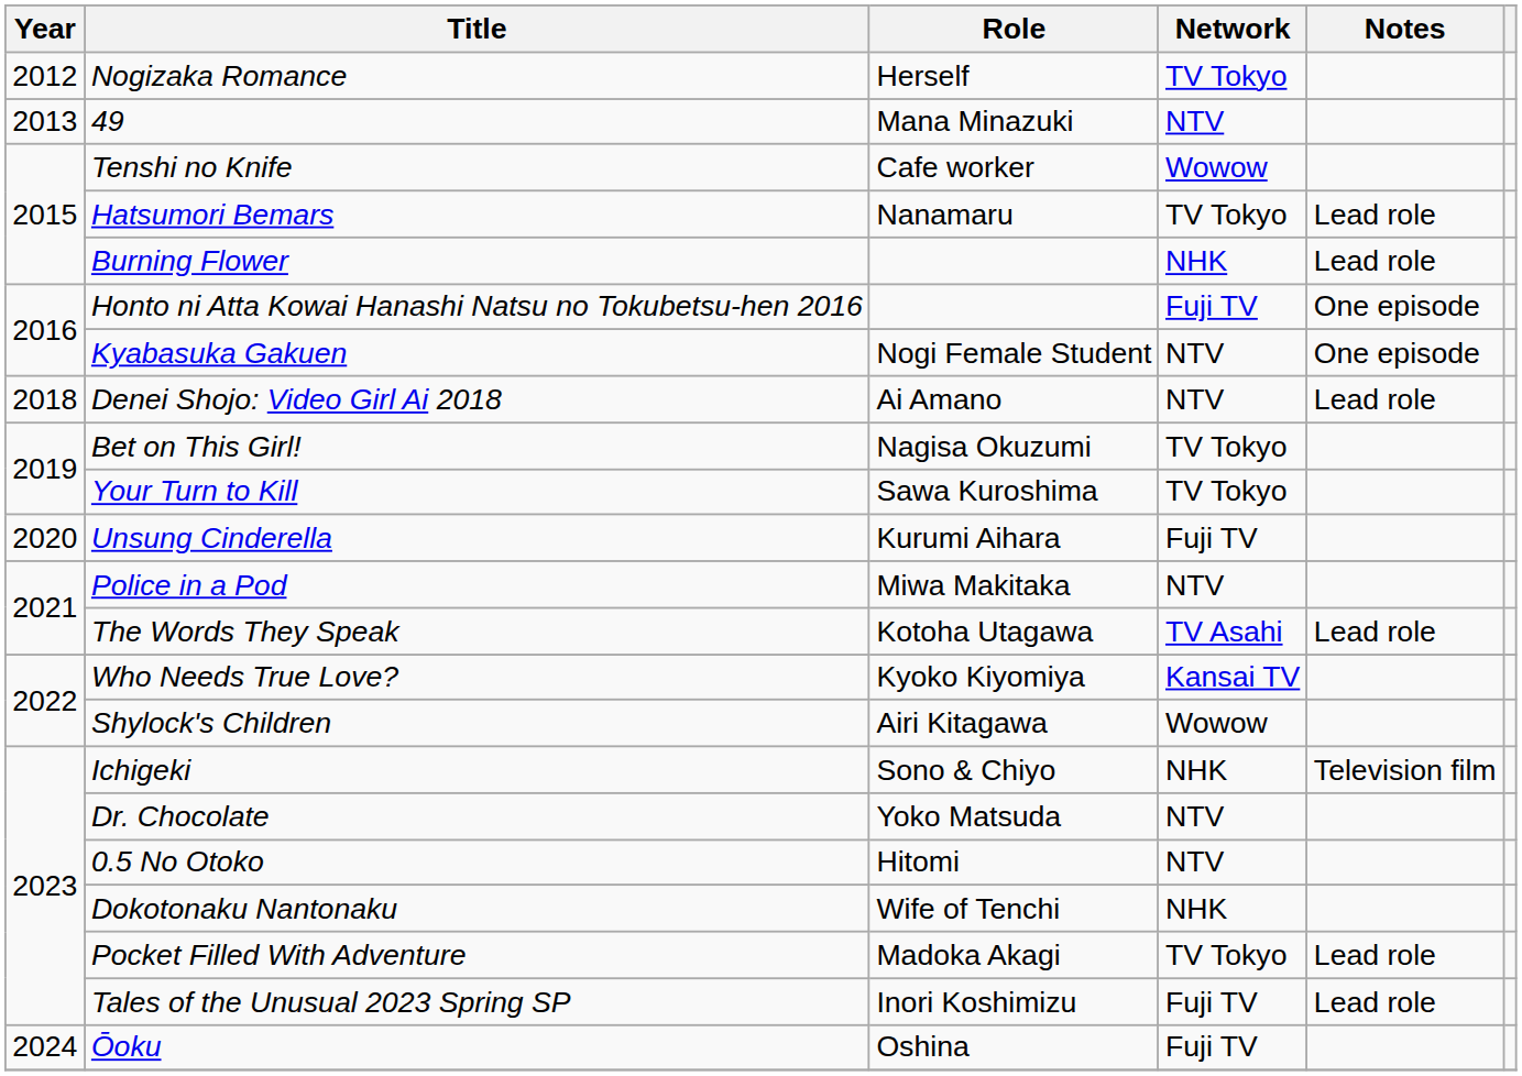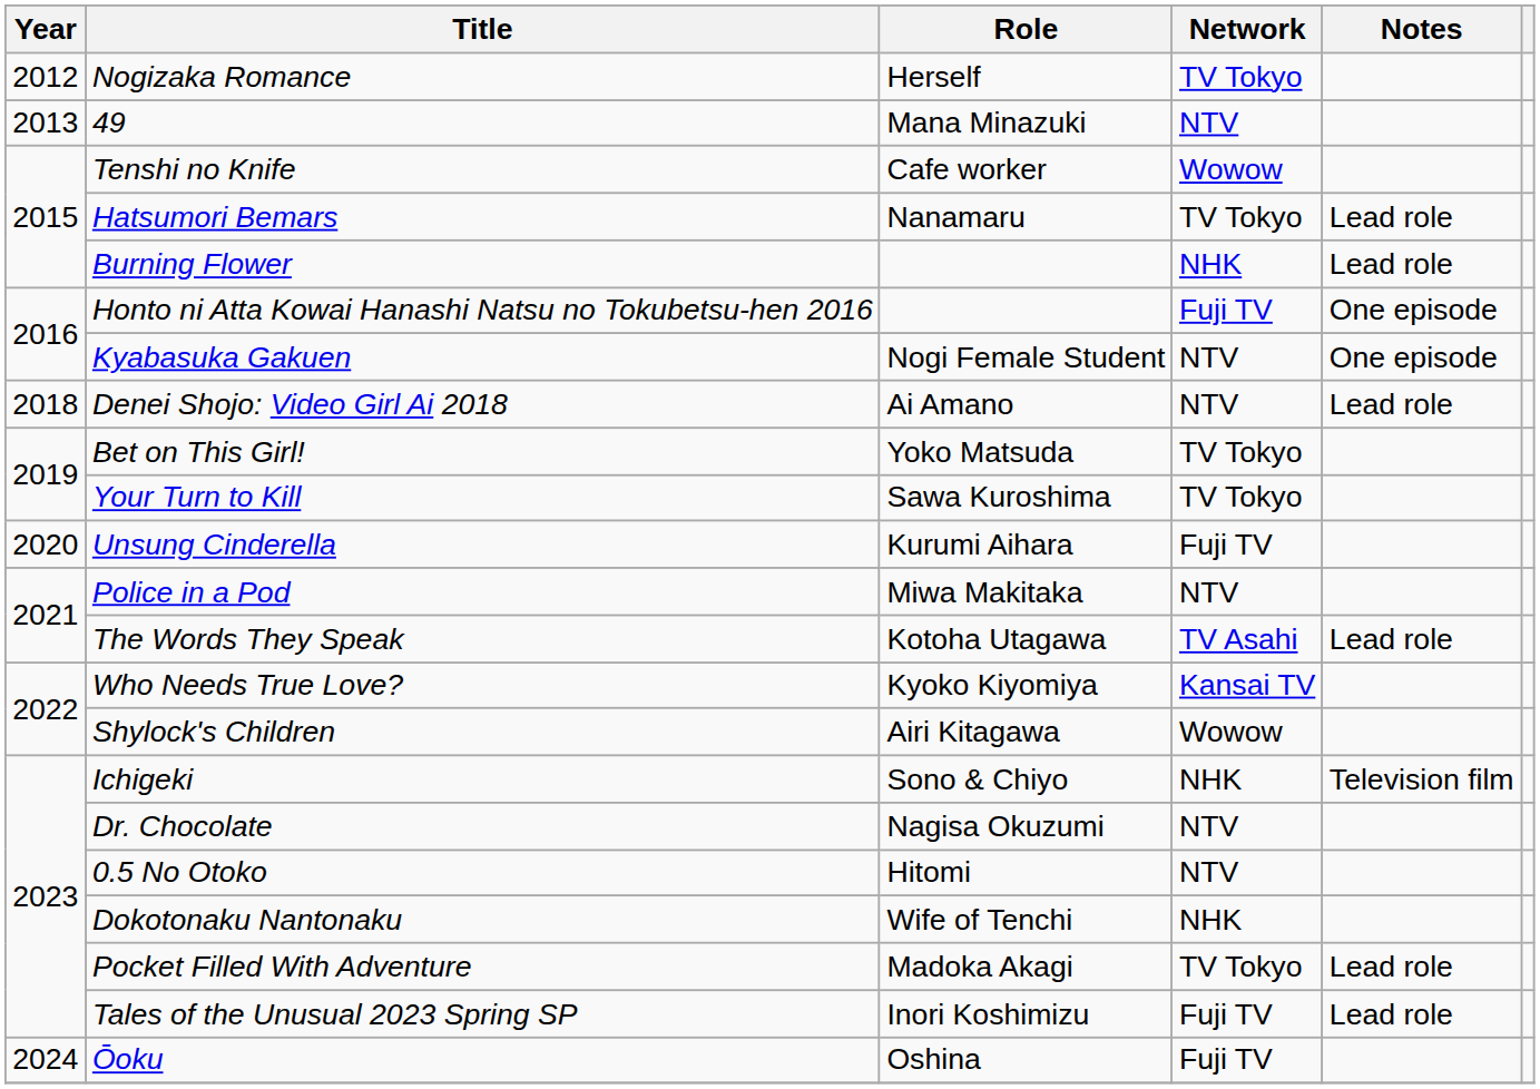 <table class="wikitable" style="font-size: 90%;">
 <tr>
 <th>Year</th>
 <th>Title</th>
 <th>Role</th>
 <th>Network</th>
 <th>Notes</th>
 <th></th>
 </tr>
 <tr>
 <td>2012</td>
 <td><em>Nogizaka Romance</em></td>
 <td>Herself</td>
 <td><a href='#'>TV Tokyo</a></td>
 <td></td>
 <td></td>
 </tr>
 <tr>
 <td>2013</td>
 <td><em>49</em></td>
 <td>Mana Minazuki</td>
 <td><a href='#'>NTV</a></td>
 <td></td>
 <td></td>
 </tr>
 <tr>
 <td rowspan="3">2015</td>
 <td><em>Tenshi no Knife</em></td>
 <td>Cafe worker</td>
 <td><a href='#'>Wowow</a></td>
 <td></td>
 <td></td>
 </tr>
 <tr>
 <td><em><a href='#'>Hatsumori Bemars</a></em></td>
 <td>Nanamaru</td>
 <td>TV Tokyo</td>
 <td>Lead role</td>
 <td></td>
 </tr>
 <tr>
 <td><em><a href='#'>Burning Flower</a></em></td>
 <td></td>
 <td><a href='#'>NHK</a></td>
 <td>Lead role</td>
 <td></td>
 </tr>
 <tr>
 <td rowspan="2">2016</td>
 <td><em>Honto ni Atta Kowai Hanashi Natsu no Tokubetsu-hen 2016</em></td>
 <td></td>
 <td><a href='#'>Fuji TV</a></td>
 <td>One episode</td>
 <td></td>
 </tr>
 <tr>
 <td><em><a href='#'>Kyabasuka Gakuen</a></em></td>
 <td>Nogi Female Student</td>
 <td>NTV</td>
 <td>One episode</td>
 <td></td>
 </tr>
 <tr>
 <td>2018</td>
 <td><em>Denei Shojo: <a href='#'>Video Girl Ai</a> 2018</em></td>
 <td>Ai Amano</td>
 <td>NTV</td>
 <td>Lead role</td>
 <td></td>
 </tr>
 <tr>
 <td rowspan="2">2019</td>
 <td><em>Bet on This Girl!</em></td>
-<td>Nagisa Okuzumi</td>
+<td>Yoko Matsuda</td>
 <td>TV Tokyo</td>
 <td></td>
 <td></td>
 </tr>
 <tr>
 <td><em><a href='#'>Your Turn to Kill</a></em></td>
 <td>Sawa Kuroshima</td>
 <td>TV Tokyo</td>
 <td></td>
 <td></td>
 </tr>
 <tr>
 <td>2020</td>
 <td><em><a href='#'>Unsung Cinderella</a></em></td>
 <td>Kurumi Aihara</td>
 <td>Fuji TV</td>
 <td></td>
 <td></td>
 </tr>
 <tr>
 <td rowspan="2">2021</td>
 <td><em><a href='#'>Police in a Pod</a></em></td>
 <td>Miwa Makitaka</td>
 <td>NTV</td>
 <td></td>
 <td></td>
 </tr>
 <tr>
 <td><em>The Words They Speak</em></td>
 <td>Kotoha Utagawa</td>
 <td><a href='#'>TV Asahi</a></td>
 <td>Lead role</td>
 <td></td>
 </tr>
 <tr>
 <td rowspan="2">2022</td>
 <td><em>Who Needs True Love?</em></td>
 <td>Kyoko Kiyomiya</td>
 <td><a href='#'>Kansai TV</a></td>
 <td></td>
 <td></td>
 </tr>
 <tr>
 <td><em>Shylock's Children</em></td>
 <td>Airi Kitagawa</td>
 <td>Wowow</td>
 <td></td>
 <td></td>
 </tr>
 <tr>
 <td rowspan="6">2023</td>
 <td><em>Ichigeki</em></td>
 <td>Sono & Chiyo</td>
 <td>NHK</td>
 <td>Television film</td>
 <td></td>
 </tr>
 <tr>
 <td><em>Dr. Chocolate</em></td>
-<td>Yoko Matsuda</td>
+<td>Nagisa Okuzumi</td>
 <td>NTV</td>
 <td></td>
 <td></td>
 </tr>
 <tr>
 <td><em>0.5 No Otoko</em></td>
 <td>Hitomi</td>
 <td>NTV</td>
 <td></td>
 <td></td>
 </tr>
 <tr>
 <td><em>Dokotonaku Nantonaku</em></td>
 <td>Wife of Tenchi</td>
 <td>NHK</td>
 <td></td>
 <td></td>
 </tr>
 <tr>
 <td><em>Pocket Filled With Adventure</em></td>
 <td>Madoka Akagi</td>
 <td>TV Tokyo</td>
 <td>Lead role</td>
 <td></td>
 </tr>
 <tr>
 <td><em>Tales of the Unusual 2023 Spring SP</em></td>
 <td>Inori Koshimizu</td>
 <td>Fuji TV</td>
 <td>Lead role</td>
 <td></td>
 </tr>
 <tr>
 <td>2024</td>
 <td><em><a href='#'>Ōoku</a></em></td>
 <td>Oshina</td>
 <td>Fuji TV</td>
 <td></td>
 <td></td>
 </tr>
 <tr>
 </tr>
 </table>
